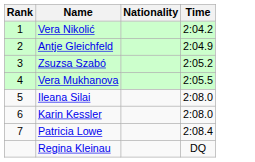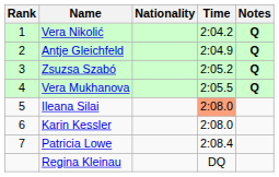 <table class="wikitable sortable" style="text-align:center">
 <tr>
 <th>Rank</th>
 <th>Name</th>
 <th>Nationality</th>
 <th>Time</th>
+<th>Notes</th>
 </tr>
 <tr bgcolor=ccffcc>
 <td>1</td>
 <td align=left><a href='#'>Vera Nikolić</a></td>
 <td align=left></td>
 <td>2:04.2</td>
+<td><strong>Q</strong></td>
 </tr>
 <tr bgcolor=ccffcc>
 <td>2</td>
 <td align=left><a href='#'>Antje Gleichfeld</a></td>
 <td align=left></td>
 <td>2:04.9</td>
+<td><strong>Q</strong></td>
 </tr>
 <tr bgcolor=ccffcc>
 <td>3</td>
 <td align=left><a href='#'>Zsuzsa Szabó</a></td>
 <td align=left></td>
 <td>2:05.2</td>
+<td><strong>Q</strong></td>
 </tr>
 <tr bgcolor=ccffcc>
 <td>4</td>
 <td align=left><a href='#'>Vera Mukhanova</a></td>
 <td align=left></td>
 <td>2:05.5</td>
+<td><strong>Q</strong></td>
 </tr>
 <tr>
 <td>5</td>
 <td align=left><a href='#'>Ileana Silai</a></td>
 <td align=left></td>
-<td>2:08.0</td>
+<td style="background: lightsalmon;">2:08.0</td>
+<td></td>
 </tr>
 <tr>
 <td>6</td>
 <td align=left><a href='#'>Karin Kessler</a></td>
 <td align=left></td>
 <td>2:08.0</td>
+<td></td>
 </tr>
 <tr>
 <td>7</td>
 <td align=left><a href='#'>Patricia Lowe</a></td>
 <td align=left></td>
 <td>2:08.4</td>
+<td></td>
 </tr>
 <tr>
 <td></td>
 <td align=left><a href='#'>Regina Kleinau</a></td>
 <td align=left></td>
 <td>DQ</td>
+<td></td>
 </tr>
 </table>
